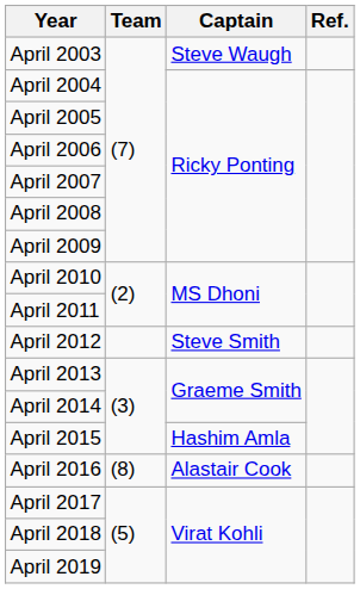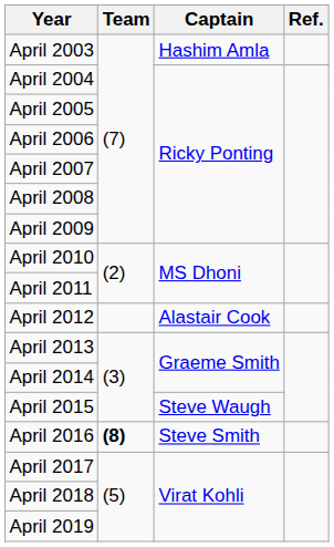 <table class="wikitable">
 <tr>
 <th>Year</th>
 <th>Team</th>
 <th>Captain</th>
 <th>Ref.</th>
 </tr>
 <tr>
 <td>April 2003</td>
 <td rowspan="7"> (7)</td>
-<td><a href='#'>Steve Waugh</a></td>
+<td><a href='#'>Hashim Amla</a></td>
 <td></td>
 </tr>
 <tr>
 <td>April 2004</td>
 <td rowspan="6"><a href='#'>Ricky Ponting</a></td>
 <td rowspan="6"></td>
 </tr>
 <tr>
 <td>April 2005</td>
 </tr>
 <tr>
 <td>April 2006</td>
 </tr>
 <tr>
 <td>April 2007</td>
 </tr>
 <tr>
 <td>April 2008</td>
 </tr>
 <tr>
 <td>April 2009</td>
 </tr>
 <tr>
 <td>April 2010</td>
 <td rowspan="2"> (2)</td>
 <td rowspan="2"><a href='#'>MS Dhoni</a></td>
 <td rowspan="2"></td>
 </tr>
 <tr>
 <td>April 2011</td>
 </tr>
 <tr>
 <td>April 2012</td>
 <td></td>
-<td><a href='#'>Steve Smith</a></td>
+<td><a href='#'>Alastair Cook</a></td>
 <td></td>
 </tr>
 <tr>
 <td>April 2013</td>
 <td rowspan="3"> (3)</td>
 <td rowspan="2"><a href='#'>Graeme Smith</a></td>
 <td rowspan="3"></td>
 </tr>
 <tr>
 <td>April 2014</td>
 </tr>
 <tr>
 <td>April 2015</td>
-<td><a href='#'>Hashim Amla</a></td>
+<td><a href='#'>Steve Waugh</a></td>
 </tr>
 <tr>
 <td>April 2016</td>
-<td> (8)</td>
-<td><a href='#'>Alastair Cook</a></td>
+<td><strong> (8)</strong></td>
+<td><a href='#'>Steve Smith</a></td>
 <td></td>
 </tr>
 <tr>
 <td>April 2017</td>
 <td rowspan="3"> (5)</td>
 <td rowspan="3"><a href='#'>Virat Kohli</a></td>
 <td rowspan="3"></td>
 </tr>
 <tr>
 <td>April 2018</td>
 </tr>
 <tr>
 <td>April 2019</td>
 </tr>
 </table>
